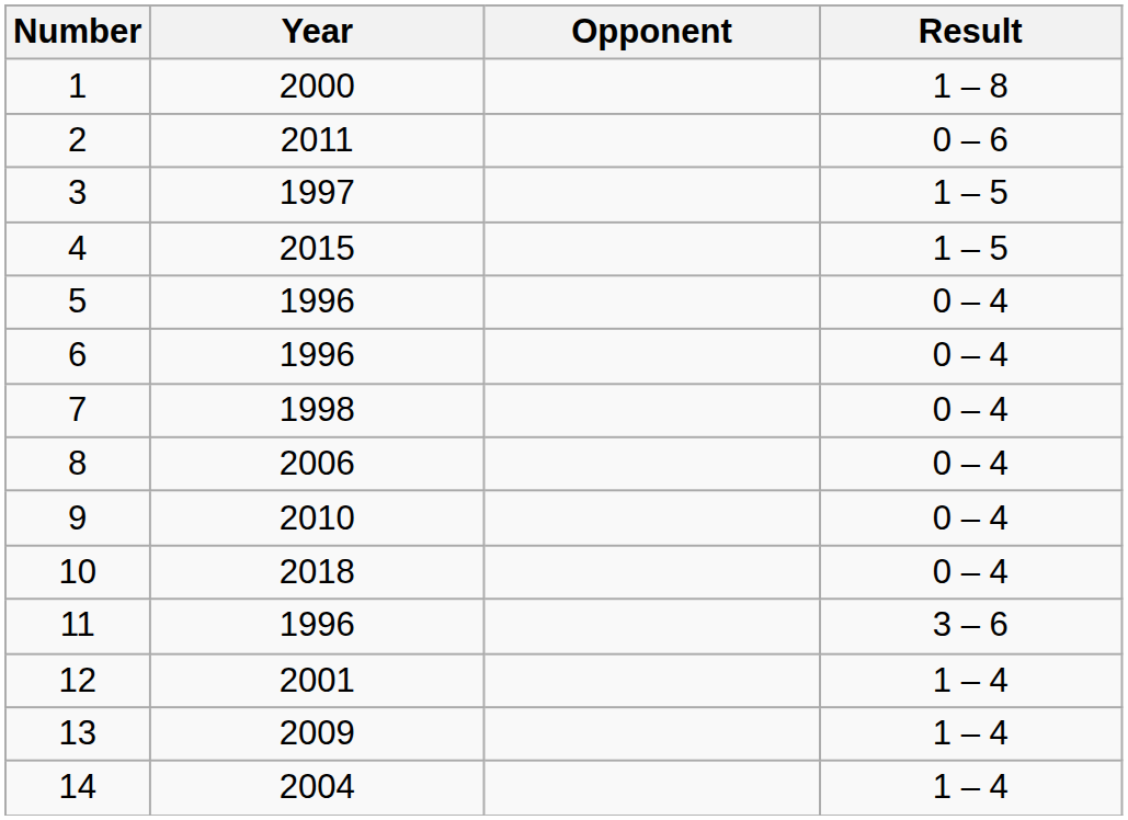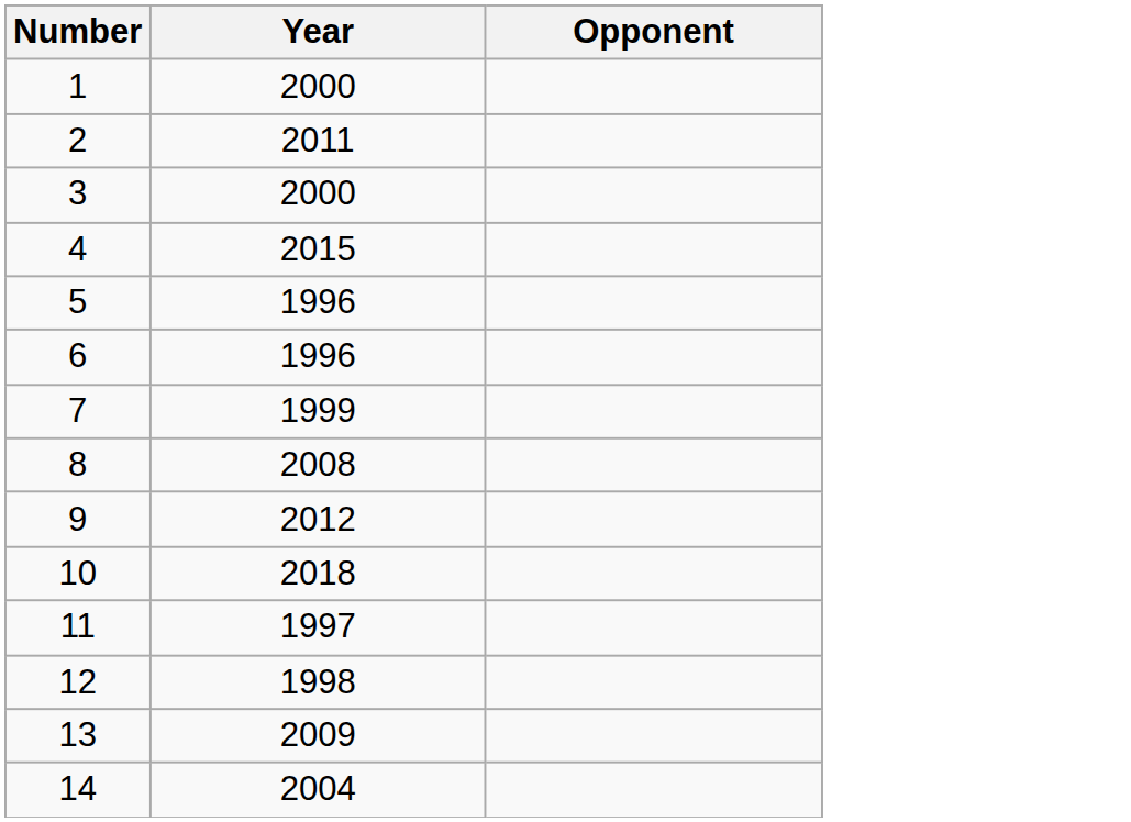 <table class="wikitable sortable">
 <tr>
 <th width=30>Number</th>
 <th width=150>Year</th>
 <th width=150>Opponent</th>
-<th width=135>Result</th>
 </tr>
 <tr>
 <td align=center>1</td>
 <td align=center>2000</td>
 <td></td>
-<td align=center>1 – 8</td>
 </tr>
 <tr>
 <td align=center>2</td>
 <td align=center>2011</td>
 <td></td>
-<td align=center>0 – 6</td>
 </tr>
 <tr>
 <td align=center>3</td>
-<td align=center>1997</td>
+<td align=center>2000</td>
 <td></td>
-<td align=center>1 – 5</td>
 </tr>
 <tr>
 <td align=center>4</td>
 <td align=center>2015</td>
 <td></td>
-<td align=center>1 – 5</td>
 </tr>
 <tr>
 <td align=center>5</td>
 <td align=center>1996</td>
 <td></td>
-<td align=center>0 – 4</td>
 </tr>
 <tr>
 <td align=center>6</td>
 <td align=center>1996</td>
 <td></td>
-<td align=center>0 – 4</td>
 </tr>
 <tr>
 <td align=center>7</td>
-<td align=center>1998</td>
+<td align=center>1999</td>
 <td></td>
-<td align=center>0 – 4</td>
 </tr>
 <tr>
 <td align=center>8</td>
-<td align=center>2006</td>
+<td align=center>2008</td>
 <td></td>
-<td align=center>0 – 4</td>
 </tr>
 <tr>
 <td align=center>9</td>
-<td align=center>2010</td>
+<td align=center>2012</td>
 <td></td>
-<td align=center>0 – 4</td>
 </tr>
 <tr>
 <td align=center>10</td>
 <td align=center>2018</td>
 <td></td>
-<td align=center>0 – 4</td>
 </tr>
 <tr>
 <td align=center>11</td>
-<td align=center>1996</td>
+<td align=center>1997</td>
 <td></td>
-<td align=center>3 – 6</td>
 </tr>
 <tr>
 <td align=center>12</td>
-<td align=center>2001</td>
+<td align=center>1998</td>
 <td></td>
-<td align=center>1 – 4</td>
 </tr>
 <tr>
 <td align=center>13</td>
 <td align=center>2009</td>
 <td></td>
-<td align=center>1 – 4</td>
 </tr>
 <tr>
 <td align=center>14</td>
 <td align=center>2004</td>
 <td></td>
-<td align=center>1 – 4</td>
 </tr>
 </table>
